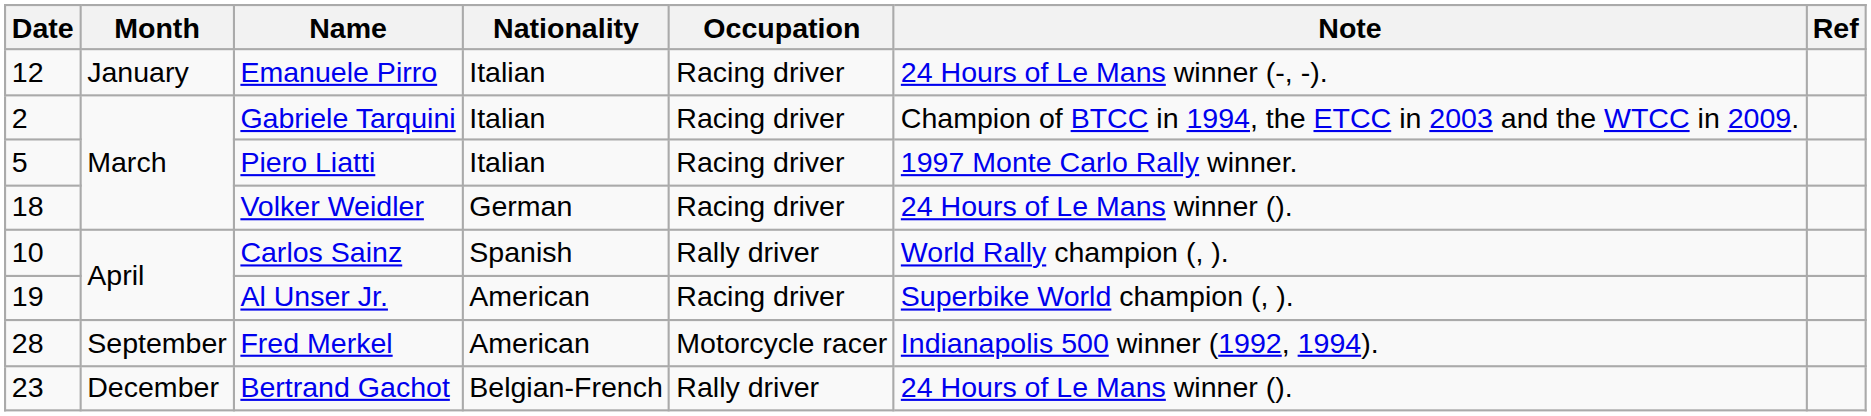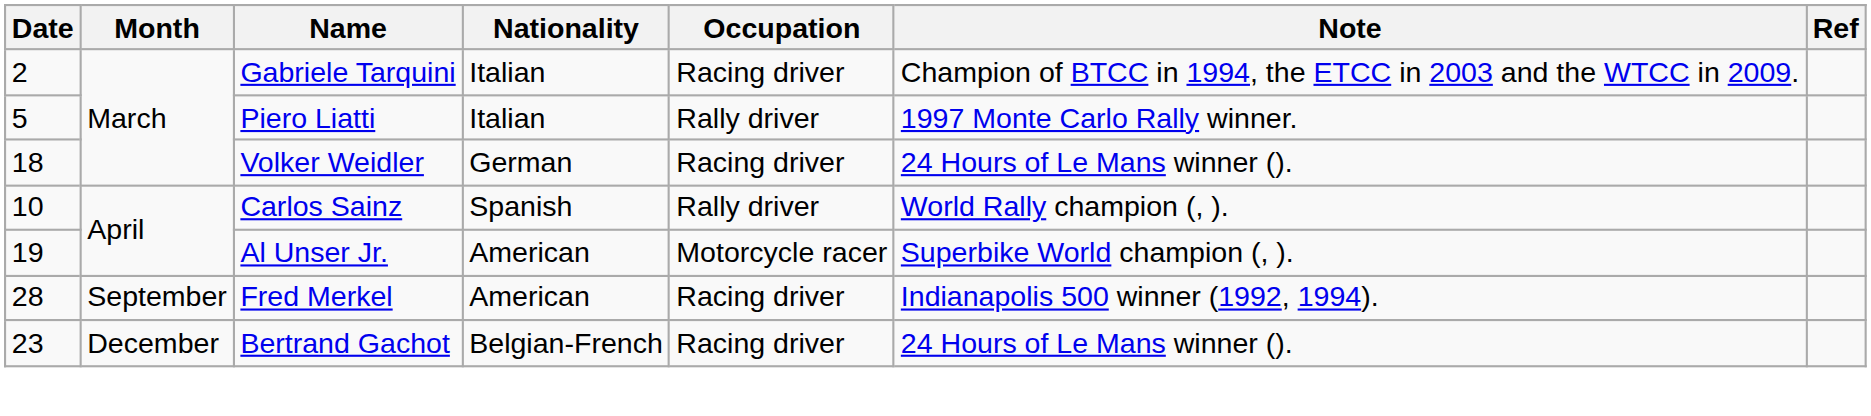 <table class="wikitable" style="font-size:85%;">
 <tr>
 <th>Date</th>
 <th>Month</th>
 <th>Name</th>
 <th>Nationality</th>
 <th>Occupation</th>
 <th>Note</th>
 <th>Ref</th>
-</tr>
-<tr>
-<td>12</td>
-<td>January</td>
-<td><a href='#'>Emanuele Pirro</a></td>
-<td>Italian</td>
-<td>Racing driver</td>
-<td><a href='#'>24 Hours of Le Mans</a> winner (-, -).</td>
-<td></td>
 </tr>
 <tr>
 <td>2</td>
 <td rowspan=3>March</td>
 <td><a href='#'>Gabriele Tarquini</a></td>
 <td>Italian</td>
 <td>Racing driver</td>
 <td>Champion of <a href='#'>BTCC</a> in <a href='#'>1994</a>, the <a href='#'>ETCC</a> in <a href='#'>2003</a> and the <a href='#'>WTCC</a> in <a href='#'>2009</a>.</td>
 <td></td>
 </tr>
 <tr>
 <td>5</td>
 <td><a href='#'>Piero Liatti</a></td>
 <td>Italian</td>
-<td>Racing driver</td>
+<td>Rally driver</td>
 <td><a href='#'>1997 Monte Carlo Rally</a> winner.</td>
 <td></td>
 </tr>
 <tr>
 <td>18</td>
 <td><a href='#'>Volker Weidler</a></td>
 <td>German</td>
 <td>Racing driver</td>
 <td><a href='#'>24 Hours of Le Mans</a> winner ().</td>
 <td></td>
 </tr>
 <tr>
 <td>10</td>
 <td rowspan=2>April</td>
 <td><a href='#'>Carlos Sainz</a></td>
 <td>Spanish</td>
 <td>Rally driver</td>
 <td><a href='#'>World Rally</a> champion (, ).</td>
 <td></td>
 </tr>
 <tr>
 <td>19</td>
 <td><a href='#'>Al Unser Jr.</a></td>
 <td>American</td>
-<td>Racing driver</td>
+<td>Motorcycle racer</td>
 <td><a href='#'>Superbike World</a> champion (, ).</td>
 <td></td>
 </tr>
 <tr>
 <td>28</td>
 <td>September</td>
 <td><a href='#'>Fred Merkel</a></td>
 <td>American</td>
-<td>Motorcycle racer</td>
+<td>Racing driver</td>
 <td><a href='#'>Indianapolis 500</a> winner (<a href='#'>1992</a>, <a href='#'>1994</a>).</td>
 <td></td>
 </tr>
 <tr>
 <td>23</td>
 <td>December</td>
 <td><a href='#'>Bertrand Gachot</a></td>
 <td>Belgian-French</td>
-<td>Rally driver</td>
+<td>Racing driver</td>
 <td><a href='#'>24 Hours of Le Mans</a> winner ().</td>
 <td></td>
 </tr>
 </table>
